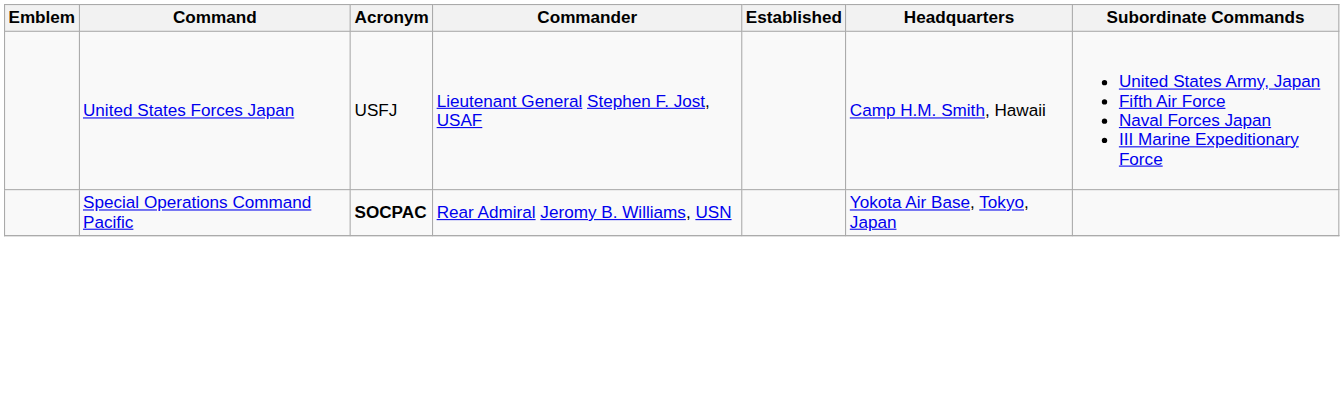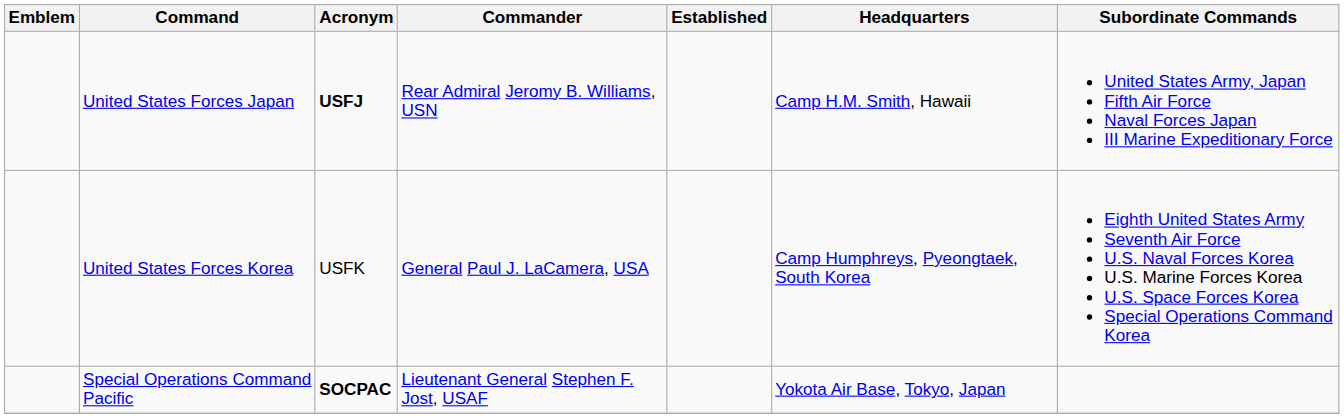 <table class="wikitable">
 <tr>
 <th>Emblem</th>
 <th>Command</th>
 <th>Acronym</th>
 <th>Commander</th>
 <th>Established</th>
 <th>Headquarters</th>
 <th>Subordinate Commands</th>
 </tr>
 <tr>
 <td></td>
 <td><a href='#'>United States Forces Japan</a></td>
-<td>USFJ</td>
-<td><a href='#'>Lieutenant General</a> <a href='#'>Stephen F. Jost</a>, <a href='#'>USAF</a></td>
+<td><strong>USFJ</strong></td>
+<td><a href='#'>Rear Admiral</a> <a href='#'>Jeromy B. Williams</a>, <a href='#'>USN</a></td>
 <td></td>
 <td><a href='#'>Camp H.M. Smith</a>, Hawaii</td>
 <td><br><ul><li> <a href='#'>United States Army, Japan</a></li><li> <a href='#'>Fifth Air Force</a></li><li> <a href='#'>Naval Forces Japan</a></li><li> <a href='#'>III Marine Expeditionary Force</a></li></ul></td>
 </tr>
 <tr>
 <td></td>
+<td><a href='#'>United States Forces Korea</a></td>
+<td>USFK</td>
+<td><a href='#'>General</a> <a href='#'>Paul J. LaCamera</a>, <a href='#'>USA</a></td>
+<td></td>
+<td><a href='#'>Camp Humphreys</a>, <a href='#'>Pyeongtaek</a>, <a href='#'>South Korea</a></td>
+<td><br><ul><li> <a href='#'>Eighth United States Army</a></li><li> <a href='#'>Seventh Air Force</a></li><li> <a href='#'>U.S. Naval Forces Korea</a></li><li>U.S. Marine Forces Korea</li><li> <a href='#'>U.S. Space Forces Korea</a></li><li> <a href='#'>Special Operations Command Korea</a></li></ul></td>
+</tr>
+<tr>
+<td></td>
 <td><a href='#'>Special Operations Command Pacific</a></td>
 <td><strong>SOCPAC</strong></td>
-<td><a href='#'>Rear Admiral</a> <a href='#'>Jeromy B. Williams</a>, <a href='#'>USN</a></td>
+<td><a href='#'>Lieutenant General</a> <a href='#'>Stephen F. Jost</a>, <a href='#'>USAF</a></td>
 <td></td>
 <td><a href='#'>Yokota Air Base</a>, <a href='#'>Tokyo</a>, <a href='#'>Japan</a></td>
 <td></td>
 </tr>
 <tr>
 </tr>
 </table>
